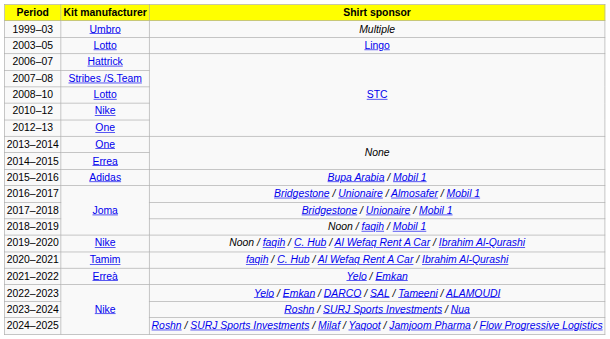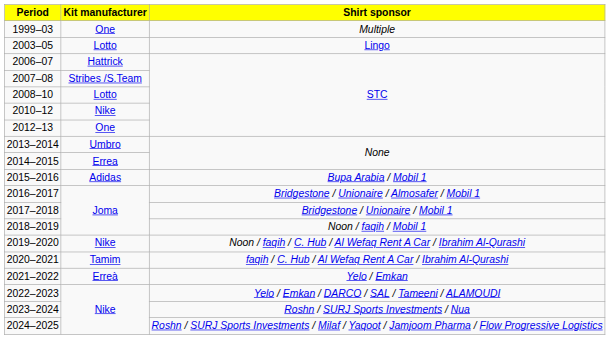 <table class="wikitable" style="text-align: center">
 <tr>
 <th style="color:#000000; background:Yellow;">Period</th>
 <th style="color:#000000; background:Yellow;">Kit manufacturer</th>
 <th style="color:#000000; background:Yellow;">Shirt sponsor</th>
 </tr>
 <tr>
 <td>1999–03</td>
-<td><a href='#'>Umbro</a></td>
+<td><a href='#'>One</a></td>
 <td><em>Multiple</em></td>
 </tr>
 <tr>
 <td>2003–05</td>
 <td><a href='#'>Lotto</a></td>
 <td><a href='#'>Lingo</a></td>
 </tr>
 <tr>
 <td>2006–07</td>
 <td><a href='#'>Hattrick</a></td>
 <td rowspan=5><a href='#'>STC</a></td>
 </tr>
 <tr>
 <td>2007–08</td>
 <td><a href='#'>Stribes /S.Team</a></td>
 </tr>
 <tr>
 <td>2008–10</td>
 <td><a href='#'>Lotto</a></td>
 </tr>
 <tr>
 <td>2010–12</td>
 <td><a href='#'>Nike</a></td>
 </tr>
 <tr>
 <td>2012–13</td>
 <td><a href='#'>One</a></td>
 </tr>
 <tr>
 <td>2013–2014</td>
-<td><a href='#'>One</a></td>
+<td><a href='#'>Umbro</a></td>
 <td rowspan=2><em>None</em></td>
 </tr>
 <tr>
 <td>2014–2015</td>
 <td><a href='#'>Errea</a></td>
 </tr>
 <tr>
 <td>2015–2016</td>
 <td><a href='#'>Adidas</a></td>
 <td><em><a href='#'>Bupa Arabia</a> / <a href='#'>Mobil 1</a></em></td>
 </tr>
 <tr>
 <td>2016–2017</td>
 <td rowspan=3><a href='#'>Joma</a></td>
 <td><em><a href='#'>Bridgestone</a> / <a href='#'>Unionaire</a> / <a href='#'>Almosafer</a> / <a href='#'>Mobil 1</a></em></td>
 </tr>
 <tr>
 <td>2017–2018</td>
 <td><em><a href='#'>Bridgestone</a> / <a href='#'>Unionaire</a> / <a href='#'>Mobil 1</a></em></td>
 </tr>
 <tr>
 <td>2018–2019</td>
 <td><em>Noon / <a href='#'>faqih</a> / <a href='#'>Mobil 1</a></em></td>
 </tr>
 <tr>
 <td>2019–2020</td>
 <td><a href='#'>Nike</a></td>
 <td><em>Noon / <a href='#'>faqih</a> / <a href='#'>C. Hub</a> / <a href='#'>Al Wefaq Rent A Car</a> / <a href='#'>Ibrahim Al-Qurashi</a></em></td>
 </tr>
 <tr>
 <td>2020–2021</td>
 <td><a href='#'>Tamim</a></td>
 <td><em><a href='#'>faqih</a> / <a href='#'>C. Hub</a> / <a href='#'>Al Wefaq Rent A Car</a> / <a href='#'>Ibrahim Al-Qurashi</a></em></td>
 </tr>
 <tr>
 <td>2021–2022</td>
 <td><a href='#'>Erreà</a></td>
 <td><em><a href='#'>Yelo</a> / <a href='#'>Emkan</a></em></td>
 </tr>
 <tr>
 <td>2022–2023</td>
 <td rowspan="3"><a href='#'>Nike</a></td>
 <td><em><a href='#'>Yelo</a> / <a href='#'>Emkan</a> / <a href='#'>DARCO</a> / <a href='#'>SAL</a> / <a href='#'>Tameeni</a> / <a href='#'>ALAMOUDI</a></em></td>
 </tr>
 <tr>
 <td>2023–2024</td>
 <td><em><a href='#'>Roshn</a> / <a href='#'>SURJ Sports Investments</a> / <a href='#'>Nua</a></em></td>
 </tr>
 <tr>
 <td>2024–2025</td>
 <td><em><a href='#'>Roshn</a> / <a href='#'>SURJ Sports Investments</a> / <a href='#'>Milaf</a> / <a href='#'>Yaqoot</a> / <a href='#'>Jamjoom Pharma</a> / <a href='#'>Flow Progressive Logistics</a></em></td>
 </tr>
 </table>
